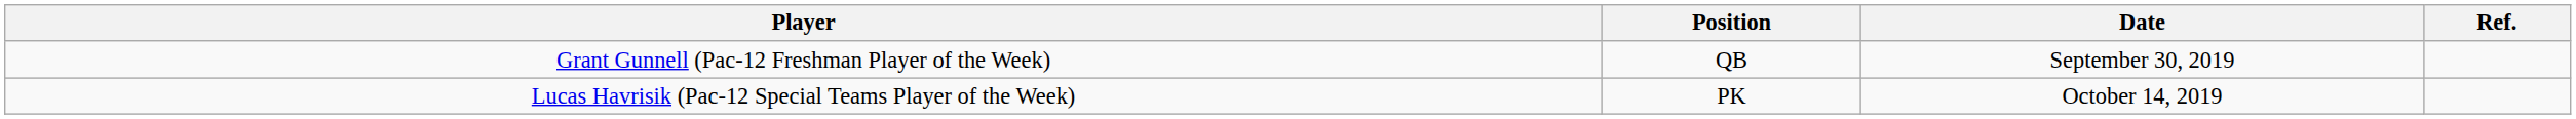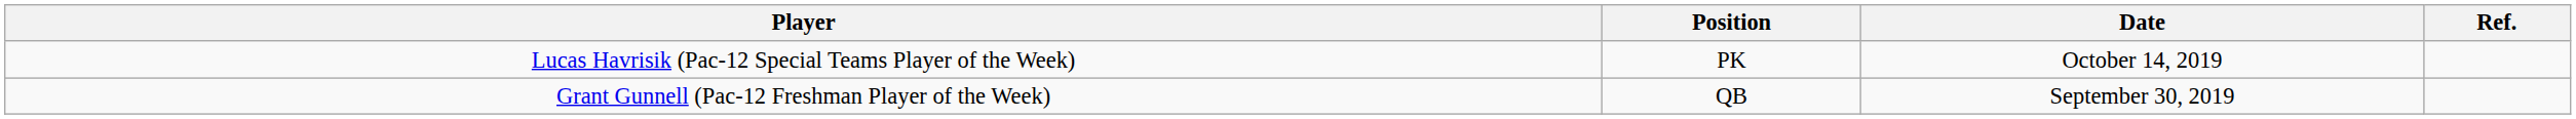 <table class="wikitable" style="width: 90%;text-align: center;">
 <tr>
 <th style=>Player</th>
 <th style=>Position</th>
 <th style=>Date</th>
 <th style=>Ref.</th>
 </tr>
+<tr>
+<td><a href='#'>Lucas Havrisik</a> (Pac-12 Special Teams Player of the Week)</td>
+<td>PK</td>
+<td>October 14, 2019</td>
+<td></td>
+</tr>
 <tr align="center">
 <td><a href='#'>Grant Gunnell</a> (Pac-12 Freshman Player of the Week)</td>
 <td>QB</td>
 <td>September 30, 2019</td>
 <td></td>
 </tr>
-<tr>
-<td><a href='#'>Lucas Havrisik</a> (Pac-12 Special Teams Player of the Week)</td>
-<td>PK</td>
-<td>October 14, 2019</td>
-<td></td>
-</tr>
 </table>
